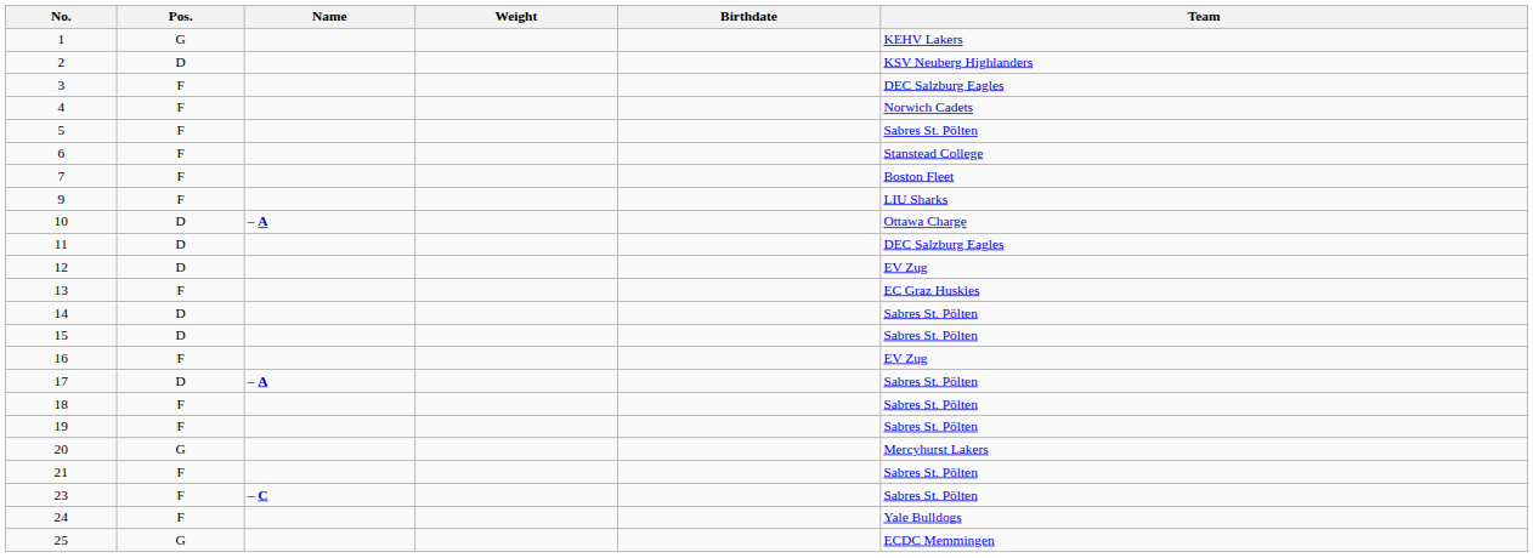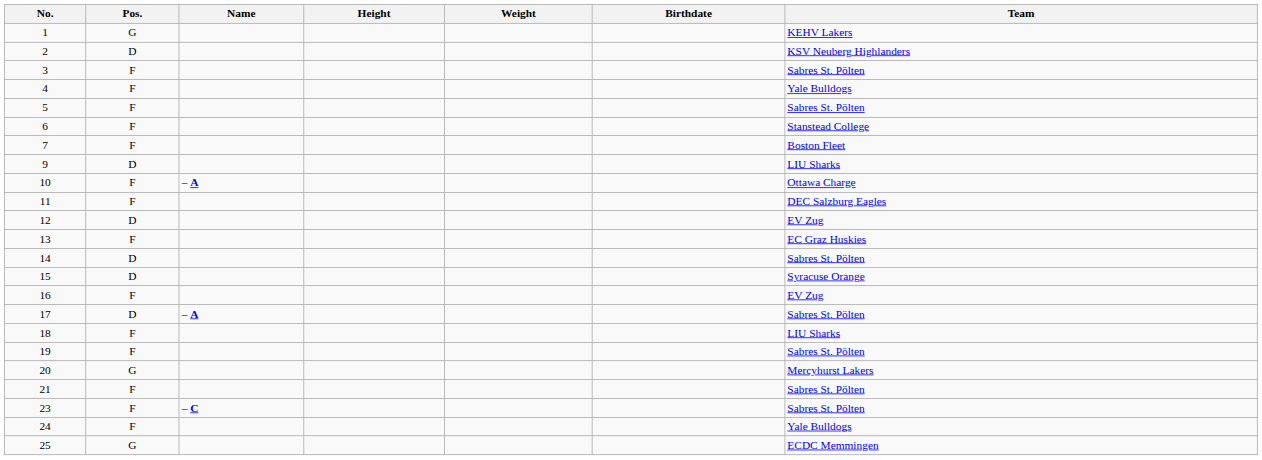 <table class="wikitable sortable" width="80%" style="font-size: 90%; text-align: center;">
 <tr>
 <th>No.</th>
 <th>Pos.</th>
 <th>Name</th>
+<th>Height</th>
 <th>Weight</th>
 <th>Birthdate</th>
 <th>Team</th>
 </tr>
 <tr>
 <td>1</td>
 <td>G</td>
 <td align=left></td>
 <td></td>
 <td></td>
+<td></td>
 <td align=left> <a href='#'>KEHV Lakers</a></td>
 </tr>
 <tr>
 <td>2</td>
 <td>D</td>
 <td align=left></td>
+<td></td>
 <td></td>
 <td></td>
 <td align=left> <a href='#'>KSV Neuberg Highlanders</a></td>
 </tr>
 <tr>
 <td>3</td>
 <td>F</td>
 <td align=left></td>
 <td></td>
 <td></td>
-<td align=left> <a href='#'>DEC Salzburg Eagles</a></td>
+<td></td>
+<td align=left> <a href='#'>Sabres St. Pölten</a></td>
 </tr>
 <tr>
 <td>4</td>
 <td>F</td>
 <td align=left></td>
 <td></td>
 <td></td>
-<td align=left> <a href='#'>Norwich Cadets</a></td>
+<td></td>
+<td align=left> <a href='#'>Yale Bulldogs</a></td>
 </tr>
 <tr>
 <td>5</td>
 <td>F</td>
 <td align=left></td>
+<td></td>
 <td></td>
 <td></td>
 <td align=left> <a href='#'>Sabres St. Pölten</a></td>
 </tr>
 <tr>
 <td>6</td>
 <td>F</td>
 <td align=left></td>
 <td></td>
 <td></td>
+<td></td>
 <td align=left> <a href='#'>Stanstead College</a></td>
 </tr>
 <tr>
 <td>7</td>
 <td>F</td>
 <td align=left></td>
 <td></td>
 <td></td>
+<td></td>
 <td align=left> <a href='#'>Boston Fleet</a></td>
 </tr>
 <tr>
 <td>9</td>
-<td>F</td>
+<td>D</td>
 <td align=left></td>
+<td></td>
 <td></td>
 <td></td>
 <td align=left> <a href='#'>LIU Sharks</a></td>
 </tr>
 <tr>
 <td>10</td>
-<td>D</td>
+<td>F</td>
 <td align=left> – <a href='#'><strong>A</strong></a></td>
+<td></td>
 <td></td>
 <td></td>
 <td align=left> <a href='#'>Ottawa Charge</a></td>
 </tr>
 <tr>
 <td>11</td>
-<td>D</td>
+<td>F</td>
 <td align=left></td>
+<td></td>
 <td></td>
 <td></td>
 <td align=left> <a href='#'>DEC Salzburg Eagles</a></td>
 </tr>
 <tr>
 <td>12</td>
 <td>D</td>
 <td align=left></td>
 <td></td>
 <td></td>
+<td></td>
 <td align=left> <a href='#'>EV Zug</a></td>
 </tr>
 <tr>
 <td>13</td>
 <td>F</td>
 <td align=left></td>
+<td></td>
 <td></td>
 <td></td>
 <td align=left> <a href='#'>EC Graz Huskies</a></td>
 </tr>
 <tr>
 <td>14</td>
 <td>D</td>
 <td align=left></td>
 <td></td>
 <td></td>
+<td></td>
 <td align=left> <a href='#'>Sabres St. Pölten</a></td>
 </tr>
 <tr>
 <td>15</td>
 <td>D</td>
 <td align=left></td>
 <td></td>
 <td></td>
-<td align=left> <a href='#'>Sabres St. Pölten</a></td>
+<td></td>
+<td align=left> <a href='#'>Syracuse Orange</a></td>
 </tr>
 <tr>
 <td>16</td>
 <td>F</td>
 <td align=left></td>
+<td></td>
 <td></td>
 <td></td>
 <td align=left> <a href='#'>EV Zug</a></td>
 </tr>
 <tr>
 <td>17</td>
 <td>D</td>
 <td align=left> – <a href='#'><strong>A</strong></a></td>
 <td></td>
 <td></td>
+<td></td>
 <td align=left> <a href='#'>Sabres St. Pölten</a></td>
 </tr>
 <tr>
 <td>18</td>
 <td>F</td>
 <td align=left></td>
 <td></td>
 <td></td>
-<td align=left> <a href='#'>Sabres St. Pölten</a></td>
+<td></td>
+<td align=left> <a href='#'>LIU Sharks</a></td>
 </tr>
 <tr>
 <td>19</td>
 <td>F</td>
 <td align=left></td>
+<td></td>
 <td></td>
 <td></td>
 <td align=left> <a href='#'>Sabres St. Pölten</a></td>
 </tr>
 <tr>
 <td>20</td>
 <td>G</td>
 <td align=left></td>
 <td></td>
 <td></td>
+<td></td>
 <td align=left> <a href='#'>Mercyhurst Lakers</a></td>
 </tr>
 <tr>
 <td>21</td>
 <td>F</td>
 <td align=left></td>
+<td></td>
 <td></td>
 <td></td>
 <td align=left> <a href='#'>Sabres St. Pölten</a></td>
 </tr>
 <tr>
 <td>23</td>
 <td>F</td>
 <td align=left> – <a href='#'><strong>C</strong></a></td>
 <td></td>
 <td></td>
+<td></td>
 <td align=left> <a href='#'>Sabres St. Pölten</a></td>
 </tr>
 <tr>
 <td>24</td>
 <td>F</td>
 <td align=left></td>
+<td></td>
 <td></td>
 <td></td>
 <td align=left> <a href='#'>Yale Bulldogs</a></td>
 </tr>
 <tr>
 <td>25</td>
 <td>G</td>
 <td align=left></td>
 <td></td>
 <td></td>
+<td></td>
 <td align=left> <a href='#'>ECDC Memmingen</a></td>
 </tr>
 </table>
